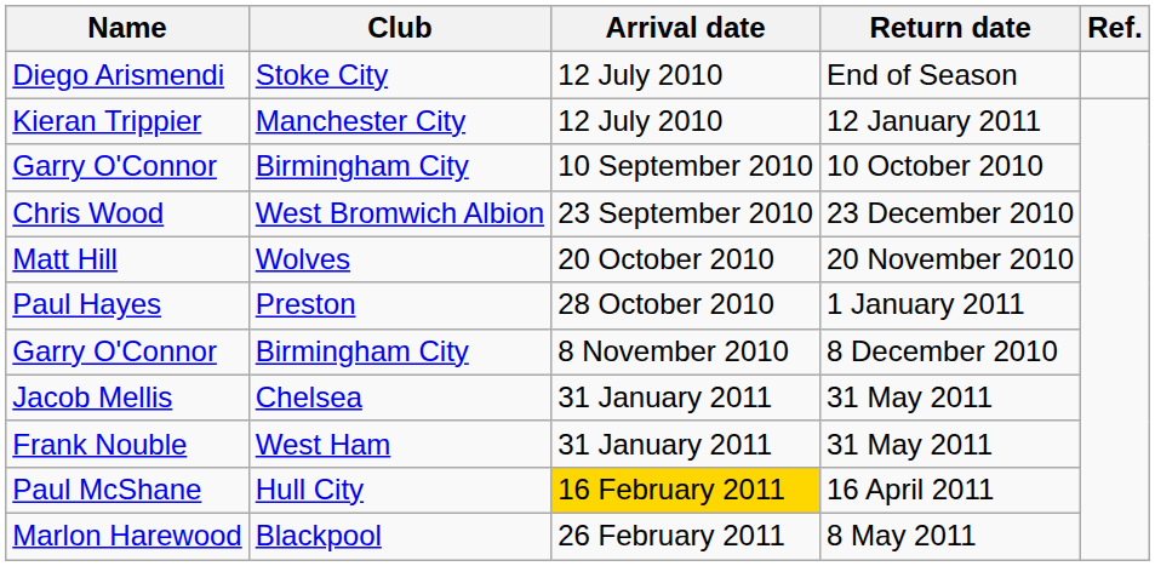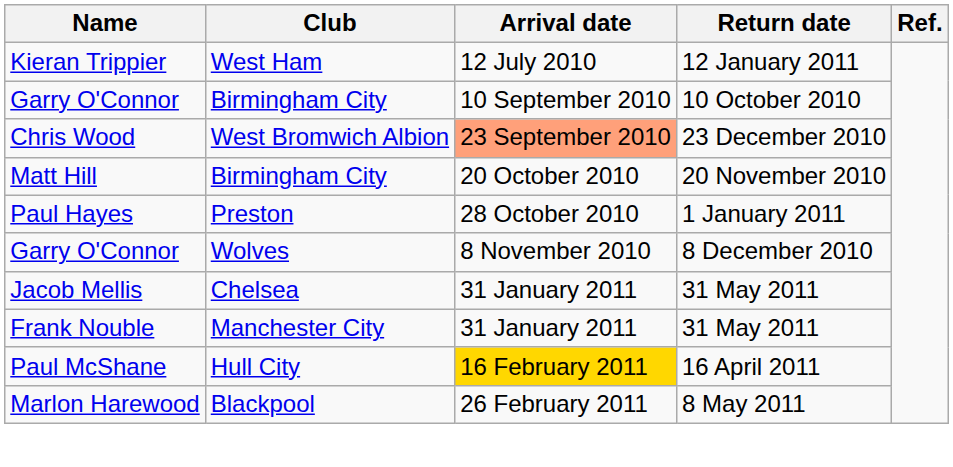 <table class="wikitable sortable">
 <tr>
 <th>Name</th>
 <th>Club</th>
 <th>Arrival date</th>
 <th>Return date</th>
 <th>Ref.</th>
 </tr>
 <tr>
-<td> <a href='#'>Diego Arismendi</a></td>
-<td><a href='#'>Stoke City</a></td>
-<td>12 July 2010</td>
-<td>End of Season</td>
-<td></td>
-</tr>
-<tr>
 <td> <a href='#'>Kieran Trippier</a></td>
-<td><a href='#'>Manchester City</a></td>
+<td><a href='#'>West Ham</a></td>
 <td>12 July 2010</td>
 <td>12 January 2011</td>
 </tr>
 <tr>
 <td> <a href='#'>Garry O'Connor</a></td>
 <td><a href='#'>Birmingham City</a></td>
 <td>10 September 2010</td>
 <td>10 October 2010</td>
 </tr>
 <tr>
 <td> <a href='#'>Chris Wood</a></td>
 <td><a href='#'>West Bromwich Albion</a></td>
-<td>23 September 2010</td>
+<td style="background: lightsalmon;">23 September 2010</td>
 <td>23 December 2010</td>
 </tr>
 <tr>
 <td> <a href='#'>Matt Hill</a></td>
-<td><a href='#'>Wolves</a></td>
+<td><a href='#'>Birmingham City</a></td>
 <td>20 October 2010</td>
 <td>20 November 2010</td>
 </tr>
 <tr>
 <td> <a href='#'>Paul Hayes</a></td>
 <td><a href='#'>Preston</a></td>
 <td>28 October 2010</td>
 <td>1 January 2011</td>
 </tr>
 <tr>
 <td> <a href='#'>Garry O'Connor</a></td>
-<td><a href='#'>Birmingham City</a></td>
+<td><a href='#'>Wolves</a></td>
 <td>8 November 2010</td>
 <td>8 December 2010</td>
 </tr>
 <tr>
 <td> <a href='#'>Jacob Mellis</a></td>
 <td><a href='#'>Chelsea</a></td>
 <td>31 January 2011</td>
 <td>31 May 2011</td>
 </tr>
 <tr>
 <td> <a href='#'>Frank Nouble</a></td>
-<td><a href='#'>West Ham</a></td>
+<td><a href='#'>Manchester City</a></td>
 <td>31 January 2011</td>
 <td>31 May 2011</td>
 </tr>
 <tr>
 <td> <a href='#'>Paul McShane</a></td>
 <td><a href='#'>Hull City</a></td>
 <td style="background: gold;">16 February 2011</td>
 <td>16 April 2011</td>
 </tr>
 <tr>
 <td> <a href='#'>Marlon Harewood</a></td>
 <td><a href='#'>Blackpool</a></td>
 <td>26 February 2011</td>
 <td>8 May 2011</td>
 </tr>
 </table>
